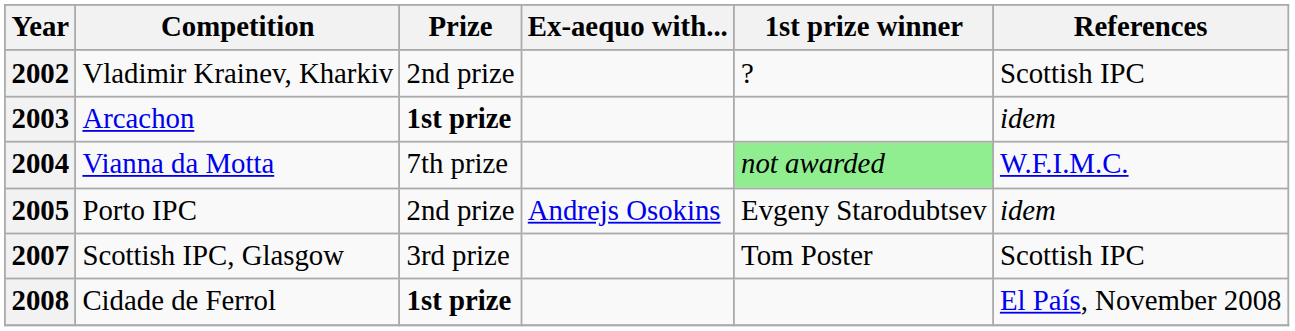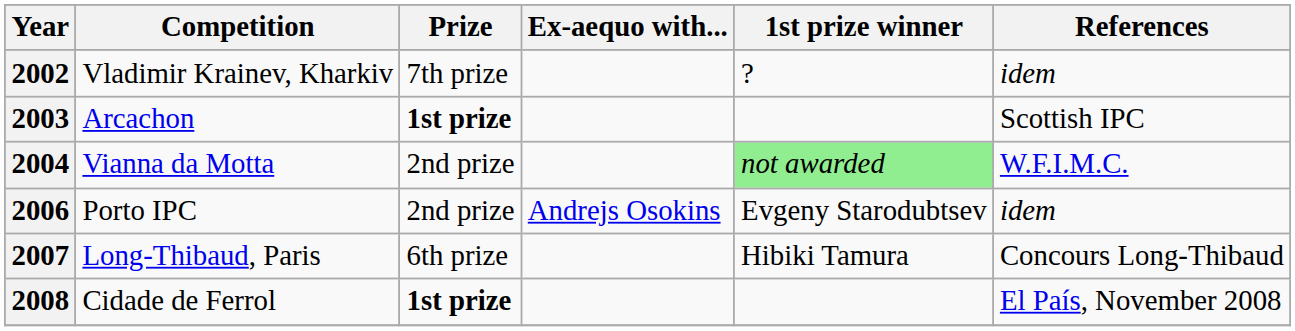 <table class="wikitable">
 <tr>
 <th>Year</th>
 <th>Competition</th>
 <th>Prize</th>
 <th>Ex-aequo with...</th>
 <th>1st prize winner</th>
 <th>References</th>
 </tr>
 <tr>
 <th>2002</th>
 <td> Vladimir Krainev, Kharkiv</td>
-<td>2nd prize</td>
+<td>7th prize</td>
 <td></td>
 <td>?</td>
-<td> Scottish IPC</td>
+<td> <em>idem</em></td>
 </tr>
 <tr>
 <th>2003</th>
 <td> <a href='#'>Arcachon</a></td>
 <td><strong>1st prize</strong></td>
 <td></td>
 <td></td>
-<td> <em>idem</em></td>
+<td> Scottish IPC</td>
 </tr>
 <tr>
 <th>2004</th>
 <td> <a href='#'>Vianna da Motta</a></td>
-<td>7th prize</td>
+<td>2nd prize</td>
 <td></td>
 <td style="background: lightgreen;"><em>not awarded</em></td>
 <td> <a href='#'>W.F.I.M.C.</a></td>
 </tr>
 <tr>
-<th>2005</th>
+<th>2006</th>
 <td> Porto IPC</td>
 <td>2nd prize</td>
 <td> <a href='#'>Andrejs Osokins</a></td>
 <td> Evgeny Starodubtsev</td>
 <td> <em>idem</em></td>
 </tr>
 <tr>
 <th>2007</th>
-<td> Scottish IPC, Glasgow</td>
-<td>3rd prize</td>
+<td> <a href='#'>Long-Thibaud</a>, Paris</td>
+<td>6th prize</td>
 <td></td>
-<td> Tom Poster</td>
-<td> Scottish IPC</td>
+<td> Hibiki Tamura</td>
+<td> Concours Long-Thibaud</td>
 </tr>
 <tr>
 <th>2008</th>
 <td> Cidade de Ferrol</td>
 <td><strong>1st prize</strong></td>
 <td></td>
 <td></td>
 <td> <a href='#'>El País</a>, November 2008</td>
 </tr>
 <tr>
 </tr>
 </table>
